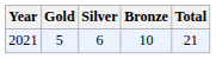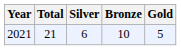 <table class="sortable wikitable" style="font-size: 90%;">
 <tr>
 <th>Year</th>
-<th>Gold</th>
+<th>Total</th>
 <th>Silver</th>
 <th>Bronze</th>
-<th>Total</th>
+<th>Gold</th>
 </tr>
 <tr style="background:#ECF2FF">
 <td align="center">2021</td>
-<td align="center">5</td>
+<td align="center">21</td>
 <td align="center">6</td>
 <td align="center">10</td>
-<td align="center">21</td>
+<td align="center">5</td>
 </tr>
 </table>
